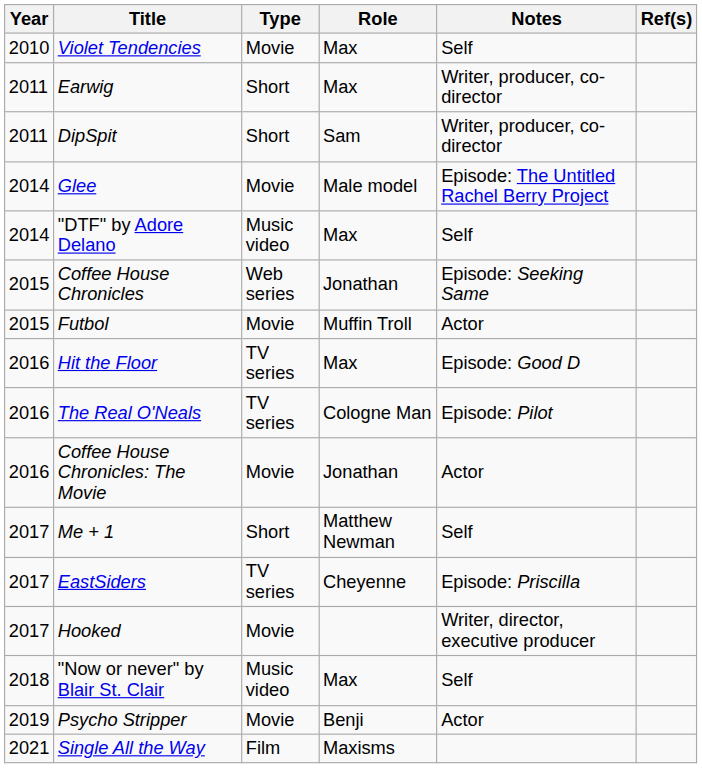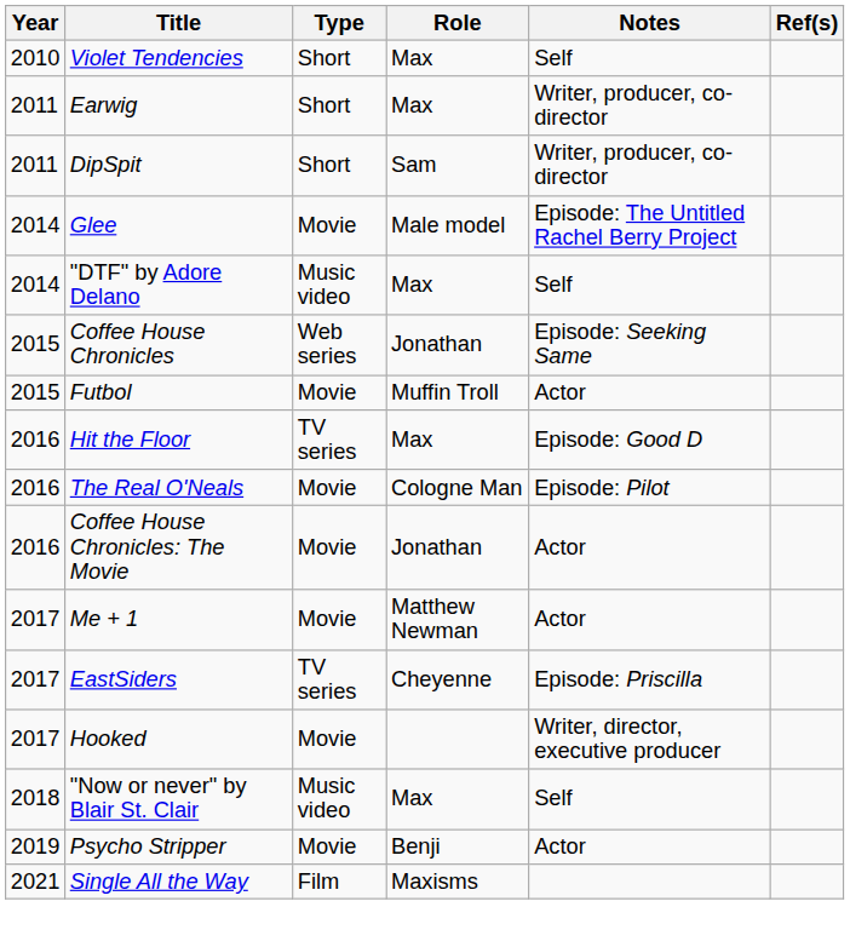 <table class="wikitable sortable">
 <tr>
 <th>Year</th>
 <th>Title</th>
 <th>Type</th>
 <th class="unsortable">Role</th>
 <th class="unsortable">Notes</th>
 <th class="unsortable">Ref(s)</th>
 </tr>
 <tr>
 <td>2010</td>
 <td><em><a href='#'>Violet Tendencies</a></em></td>
-<td>Movie</td>
+<td>Short</td>
 <td>Max</td>
 <td>Self</td>
 <td></td>
 </tr>
 <tr>
 <td>2011</td>
 <td><em>Earwig</em></td>
 <td>Short</td>
 <td>Max</td>
 <td>Writer, producer, co-director</td>
 <td></td>
 </tr>
 <tr>
 <td>2011</td>
 <td><em>DipSpit</em></td>
 <td>Short</td>
 <td>Sam</td>
 <td>Writer, producer, co-director</td>
 <td></td>
 </tr>
 <tr>
 <td>2014</td>
 <td><em><a href='#'>Glee</a></em></td>
 <td>Movie</td>
 <td>Male model</td>
 <td>Episode: <a href='#'>The Untitled Rachel Berry Project</a></td>
 <td></td>
 </tr>
 <tr>
 <td>2014</td>
 <td>"DTF" by <a href='#'>Adore Delano</a></td>
 <td>Music video</td>
 <td>Max</td>
 <td>Self</td>
 <td></td>
 </tr>
 <tr>
 <td>2015</td>
 <td><em>Coffee House Chronicles</em></td>
 <td>Web series</td>
 <td>Jonathan</td>
 <td>Episode: <em>Seeking Same</em></td>
 <td></td>
 </tr>
 <tr>
 <td>2015</td>
 <td><em>Futbol</em></td>
 <td>Movie</td>
 <td>Muffin Troll</td>
 <td>Actor</td>
 <td></td>
 </tr>
 <tr>
 <td>2016</td>
 <td><em><a href='#'>Hit the Floor</a></em></td>
 <td>TV series</td>
 <td>Max</td>
 <td>Episode: <em>Good D</em></td>
 <td></td>
 </tr>
 <tr>
 <td>2016</td>
 <td><em><a href='#'>The Real O'Neals</a></em></td>
-<td>TV series</td>
+<td>Movie</td>
 <td>Cologne Man</td>
 <td>Episode: <em>Pilot</em></td>
 <td></td>
 </tr>
 <tr>
 <td>2016</td>
 <td><em>Coffee House Chronicles: The Movie</em></td>
 <td>Movie</td>
 <td>Jonathan</td>
 <td>Actor</td>
 <td></td>
 </tr>
 <tr>
 <td>2017</td>
 <td><em>Me + 1</em></td>
-<td>Short</td>
+<td>Movie</td>
 <td>Matthew Newman</td>
-<td>Self</td>
+<td>Actor</td>
 <td></td>
 </tr>
 <tr>
 <td>2017</td>
 <td><em><a href='#'>EastSiders</a></em></td>
 <td>TV series</td>
 <td>Cheyenne</td>
 <td>Episode: <em>Priscilla</em></td>
 <td></td>
 </tr>
 <tr>
 <td>2017</td>
 <td><em>Hooked</em></td>
 <td>Movie</td>
 <td></td>
 <td>Writer, director, executive producer</td>
 <td></td>
 </tr>
 <tr>
 <td>2018</td>
 <td>"Now or never" by <a href='#'>Blair St. Clair</a></td>
 <td>Music video</td>
 <td>Max</td>
 <td>Self</td>
 <td></td>
 </tr>
 <tr>
 <td>2019</td>
 <td><em>Psycho Stripper</em></td>
 <td>Movie</td>
 <td>Benji</td>
 <td>Actor</td>
 <td></td>
 </tr>
 <tr>
 <td>2021</td>
 <td><em><a href='#'>Single All the Way</a></em></td>
 <td>Film</td>
 <td>Maxisms</td>
 <td></td>
 <td></td>
 </tr>
 </table>
